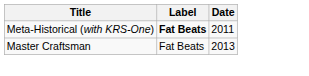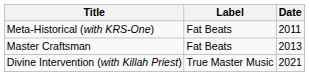 <table class="wikitable">
 <tr>
 <th>Title</th>
 <th>Label</th>
 <th>Date</th>
 </tr>
 <tr>
 <td>Meta-Historical (<em>with KRS-One</em>)</td>
-<td><strong>Fat Beats</strong></td>
+<td>Fat Beats</td>
 <td>2011</td>
 </tr>
 <tr>
 <td>Master Craftsman</td>
 <td>Fat Beats</td>
 <td>2013</td>
 </tr>
+<tr>
+<td>Divine Intervention (<em>with Killah Priest</em>)</td>
+<td>True Master Music</td>
+<td>2021</td>
+</tr>
 </table>
